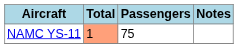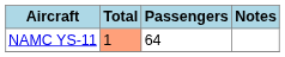 <table class="toccolours" border="1" cellpadding="3" style="border-collapse:collapse;margin:1em auto;">
 <tr bgcolor=lightblue>
 <th>Aircraft</th>
 <th>Total</th>
 <th>Passengers</th>
 <th>Notes</th>
 </tr>
 <tr>
 <td><a href='#'>NAMC YS-11</a></td>
 <td style="background: lightsalmon;">1</td>
-<td>75</td>
+<td>64</td>
 <td></td>
 </tr>
 <tr>
 </tr>
 </table>
